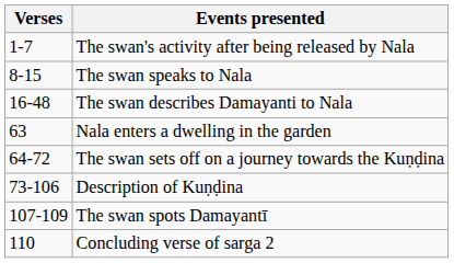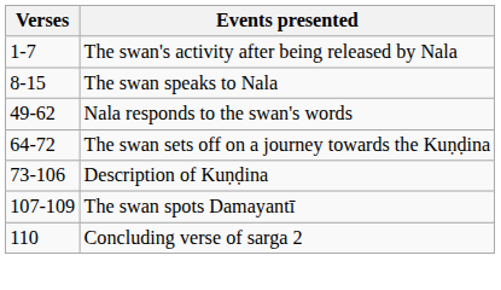 <table class="wikitable">
 <tr>
 <th>Verses</th>
 <th>Events presented</th>
 </tr>
 <tr>
 <td>1-7</td>
 <td>The swan's activity after being released by Nala</td>
 </tr>
 <tr>
 <td>8-15</td>
 <td>The swan speaks to Nala</td>
 </tr>
 <tr>
-<td>16-48</td>
-<td>The swan describes Damayanti to Nala</td>
-</tr>
-<tr>
-<td>63</td>
-<td>Nala enters a dwelling in the garden</td>
+<td>49-62</td>
+<td>Nala responds to the swan's words</td>
 </tr>
 <tr>
 <td>64-72</td>
 <td>The swan sets off on a journey towards the Kuṇḍina</td>
 </tr>
 <tr>
 <td>73-106</td>
 <td>Description of Kuṇḍina</td>
 </tr>
 <tr>
 <td>107-109</td>
 <td>The swan spots Damayantī</td>
 </tr>
 <tr>
 <td>110</td>
 <td>Concluding verse of sarga 2</td>
 </tr>
 </table>
